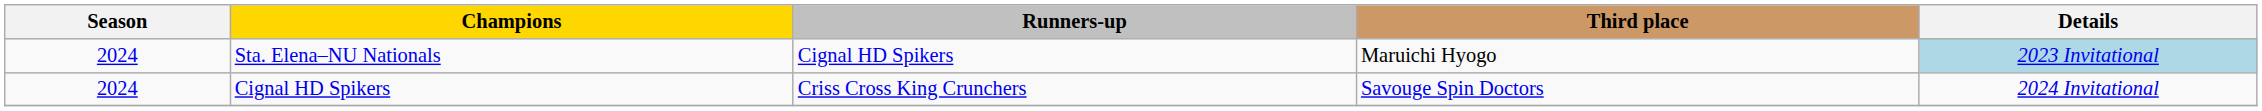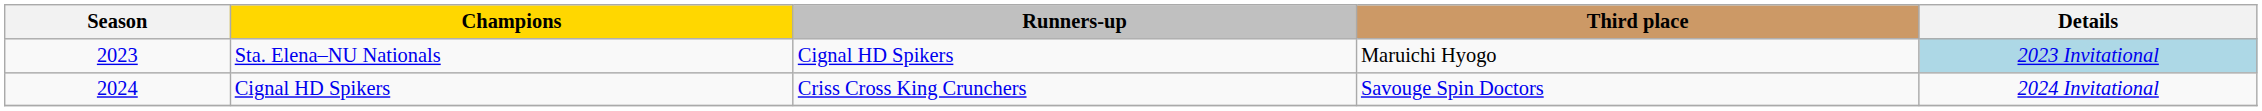 <table class=wikitable style="border-collapse: collapse; font-size:90%; text-align: center" width=80%>
 <tr>
 <th width=10%>Season</th>
 <th width=25% style="background:gold">Champions</th>
 <th width=25% style="background:silver">Runners-up</th>
 <th width=25% style="background:#cc9966">Third place</th>
 <th width=15%>Details</th>
 </tr>
 <tr>
-<td><a href='#'>2024</a></td>
+<td><a href='#'>2023</a></td>
 <td style="text-align:left"><a href='#'>Sta. Elena–NU Nationals</a></td>
 <td style="text-align:left"><a href='#'>Cignal HD Spikers</a></td>
 <td style="text-align:left">Maruichi Hyogo</td>
 <td style="background: lightblue;"><em><a href='#'>2023 Invitational</a></em></td>
 </tr>
 <tr>
 <td><a href='#'>2024</a></td>
 <td style="text-align:left"><a href='#'>Cignal HD Spikers</a></td>
 <td style="text-align:left"><a href='#'>Criss Cross King Crunchers</a></td>
 <td style="text-align:left"><a href='#'>Savouge Spin Doctors</a></td>
 <td><em><a href='#'>2024 Invitational</a></em></td>
 </tr>
 <tr>
 </tr>
 </table>
